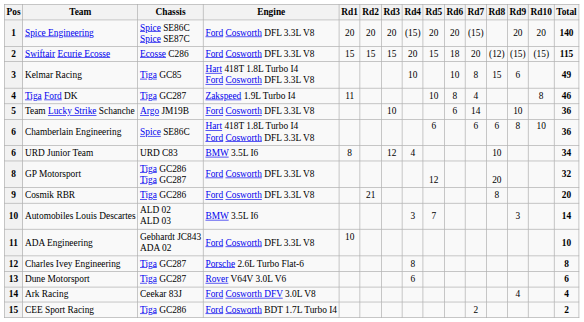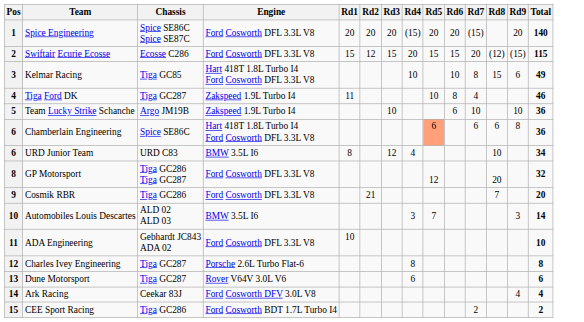 <table class="wikitable" style="font-size: 90%;">
 <tr>
 <th>Pos </th>
 <th>Team </th>
 <th>Chassis</th>
 <th>Engine</th>
 <th>Rd1</th>
 <th>Rd2</th>
 <th>Rd3</th>
 <th>Rd4</th>
 <th>Rd5</th>
 <th>Rd6</th>
 <th>Rd7</th>
 <th>Rd8</th>
 <th>Rd9</th>
-<th>Rd10</th>
 <th>Total </th>
 </tr>
 <tr>
 <th>1</th>
 <td> <a href='#'>Spice Engineering</a></td>
 <td><a href='#'>Spice</a> SE86C<br><a href='#'>Spice</a> SE87C</td>
 <td><a href='#'>Ford</a> <a href='#'>Cosworth</a> DFL 3.3L V8</td>
 <td align=center>20</td>
 <td align=center>20</td>
 <td align=center>20</td>
 <td align=center>(15)</td>
 <td align=center>20</td>
 <td align=center>20</td>
 <td align=center>(15)</td>
 <td></td>
 <td align=center>20</td>
-<td align=center>20</td>
 <td align=center><strong>140</strong></td>
 </tr>
 <tr>
 <th>2</th>
 <td> <a href='#'>Swiftair</a> <a href='#'>Ecurie Ecosse</a></td>
 <td><a href='#'>Ecosse</a> C286</td>
 <td><a href='#'>Ford</a> <a href='#'>Cosworth</a> DFL 3.3L V8</td>
 <td align=center>15</td>
+<td align=center>12</td>
+<td align=center>15</td>
+<td align=center>20</td>
 <td align=center>15</td>
 <td align=center>15</td>
 <td align=center>20</td>
-<td align=center>15</td>
-<td align=center>18</td>
-<td align=center>20</td>
 <td align=center>(12)</td>
-<td align=center>(15)</td>
 <td align=center>(15)</td>
 <td align=center><strong>115</strong></td>
 </tr>
 <tr>
 <th>3</th>
 <td> Kelmar Racing</td>
 <td><a href='#'>Tiga</a> GC85</td>
 <td><a href='#'>Hart</a> 418T 1.8L Turbo I4<br><a href='#'>Ford</a> <a href='#'>Cosworth</a> DFL 3.3L V8</td>
 <td></td>
 <td></td>
 <td></td>
 <td align=center>10</td>
 <td></td>
 <td align=center>10</td>
 <td align=center>8</td>
 <td align=center>15</td>
 <td align=center>6</td>
-<td></td>
 <td align=center><strong>49</strong></td>
 </tr>
 <tr>
 <th>4</th>
 <td> <a href='#'>Tiga</a> <a href='#'>Ford</a> DK</td>
 <td><a href='#'>Tiga</a> GC287</td>
 <td><a href='#'>Zakspeed</a> 1.9L Turbo I4</td>
 <td align=center>11</td>
 <td></td>
 <td></td>
 <td></td>
 <td align=center>10</td>
 <td align=center>8</td>
 <td align=center>4</td>
 <td></td>
 <td></td>
-<td align=center>8</td>
 <td align=center><strong>46</strong></td>
 </tr>
 <tr>
 <th>5</th>
 <td> Team <a href='#'>Lucky Strike</a> Schanche</td>
 <td><a href='#'>Argo</a> JM19B</td>
-<td><a href='#'>Ford</a> <a href='#'>Cosworth</a> DFL 3.3L V8</td>
+<td><a href='#'>Zakspeed</a> 1.9L Turbo I4</td>
 <td></td>
 <td></td>
 <td align=center>10</td>
 <td></td>
 <td></td>
 <td align=center>6</td>
-<td align=center>14</td>
+<td align=center>10</td>
 <td></td>
 <td align=center>10</td>
-<td></td>
 <td align=center><strong>36</strong></td>
 </tr>
 <tr>
 <th>6</th>
 <td> Chamberlain Engineering</td>
 <td><a href='#'>Spice</a> SE86C</td>
 <td><a href='#'>Hart</a> 418T 1.8L Turbo I4<br><a href='#'>Ford</a> <a href='#'>Cosworth</a> DFL 3.3L V8</td>
 <td></td>
 <td></td>
 <td></td>
 <td></td>
-<td align=center>6<br><br></td>
+<td align=center style="background: lightsalmon;">6<br><br></td>
 <td></td>
 <td align=center>6<br><br></td>
 <td align=center>6<br><br></td>
 <td align=center>8<br><br></td>
-<td align=center>10<br><br></td>
 <td align=center><strong>36</strong></td>
 </tr>
 <tr>
 <th>6</th>
 <td> URD Junior Team</td>
 <td>URD C83</td>
 <td><a href='#'>BMW</a> 3.5L I6</td>
 <td align=center>8</td>
 <td></td>
 <td align=center>12</td>
 <td align=center>4</td>
 <td></td>
 <td></td>
 <td></td>
 <td align=center>10</td>
-<td></td>
 <td></td>
 <td align=center><strong>34</strong></td>
 </tr>
 <tr>
 <th>8</th>
 <td> GP Motorsport</td>
 <td><a href='#'>Tiga</a> GC286<br><a href='#'>Tiga</a> GC287</td>
 <td><a href='#'>Ford</a> <a href='#'>Cosworth</a> DFL 3.3L V8</td>
 <td></td>
 <td></td>
 <td></td>
 <td></td>
 <td align=center><br>12</td>
 <td></td>
 <td></td>
 <td align=center><br>20</td>
 <td></td>
-<td></td>
 <td align=center><strong>32</strong></td>
 </tr>
 <tr>
 <th>9</th>
 <td> Cosmik RBR</td>
 <td><a href='#'>Tiga</a> GC286</td>
 <td><a href='#'>Ford</a> <a href='#'>Cosworth</a> DFL 3.3L V8</td>
 <td></td>
 <td align=center>21</td>
 <td></td>
 <td></td>
 <td></td>
 <td></td>
 <td></td>
-<td align=center>8</td>
-<td></td>
+<td align=center>7</td>
 <td></td>
 <td align=center><strong>20</strong></td>
 </tr>
 <tr>
 <th>10</th>
 <td> Automobiles Louis Descartes</td>
 <td>ALD 02<br>ALD 03</td>
 <td><a href='#'>BMW</a> 3.5L I6</td>
 <td></td>
 <td></td>
 <td></td>
 <td align=center>3</td>
 <td align=center>7</td>
 <td></td>
 <td></td>
 <td></td>
 <td align=center>3</td>
-<td></td>
 <td align=center><strong>14</strong></td>
 </tr>
 <tr>
 <th>11</th>
 <td> ADA Engineering</td>
 <td>Gebhardt JC843<br>ADA 02</td>
 <td><a href='#'>Ford</a> <a href='#'>Cosworth</a> DFL 3.3L V8</td>
 <td align=center>10<br><br></td>
-<td></td>
 <td></td>
 <td></td>
 <td></td>
 <td></td>
 <td></td>
 <td></td>
 <td></td>
 <td></td>
 <td align=center><strong>10</strong></td>
 </tr>
 <tr>
 <th>12</th>
 <td> Charles Ivey Engineering</td>
 <td><a href='#'>Tiga</a> GC287</td>
 <td><a href='#'>Porsche</a> 2.6L Turbo Flat-6</td>
 <td></td>
 <td></td>
 <td></td>
 <td align=center>8</td>
 <td></td>
 <td></td>
 <td></td>
 <td></td>
 <td></td>
-<td></td>
 <td align=center><strong>8</strong></td>
 </tr>
 <tr>
 <th>13</th>
 <td> Dune Motorsport</td>
 <td><a href='#'>Tiga</a> GC287</td>
 <td><a href='#'>Rover</a> V64V 3.0L V6</td>
 <td></td>
 <td></td>
 <td></td>
 <td align=center>6</td>
-<td></td>
 <td></td>
 <td></td>
 <td></td>
 <td></td>
 <td></td>
 <td align=center><strong>6</strong></td>
 </tr>
 <tr>
 <th>14</th>
 <td> Ark Racing</td>
 <td>Ceekar 83J</td>
 <td><a href='#'>Ford</a> <a href='#'>Cosworth DFV</a> 3.0L V8</td>
 <td></td>
 <td></td>
 <td></td>
 <td></td>
 <td></td>
 <td></td>
 <td></td>
 <td></td>
 <td align=center>4</td>
-<td></td>
 <td align=center><strong>4</strong></td>
 </tr>
 <tr>
 <th>15</th>
 <td> CEE Sport Racing</td>
 <td><a href='#'>Tiga</a> GC286</td>
 <td><a href='#'>Ford</a> <a href='#'>Cosworth</a> BDT 1.7L Turbo I4</td>
 <td></td>
 <td></td>
 <td></td>
 <td></td>
 <td></td>
 <td></td>
 <td align=center>2</td>
 <td></td>
 <td></td>
-<td></td>
 <td align=center><strong>2</strong></td>
 </tr>
 </table>
